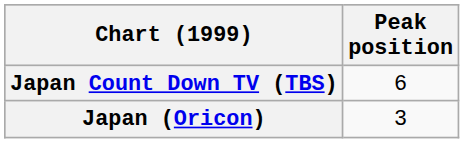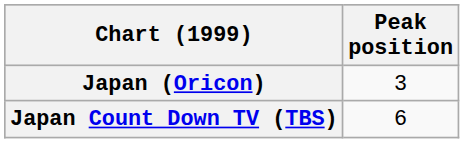 <table class="wikitable plainrowheaders">
 <tr>
 <th>Chart (1999)</th>
 <th>Peak<br>position</th>
 </tr>
 <tr>
+<th scope="row">Japan (<a href='#'>Oricon</a>)</th>
+<td style="text-align:center;">3</td>
+</tr>
+<tr>
 <th scope="row">Japan <a href='#'>Count Down TV</a> (<a href='#'>TBS</a>)</th>
 <td style="text-align:center;">6</td>
 </tr>
-<tr>
-<th scope="row">Japan (<a href='#'>Oricon</a>)</th>
-<td style="text-align:center;">3</td>
-</tr>
 </table>
